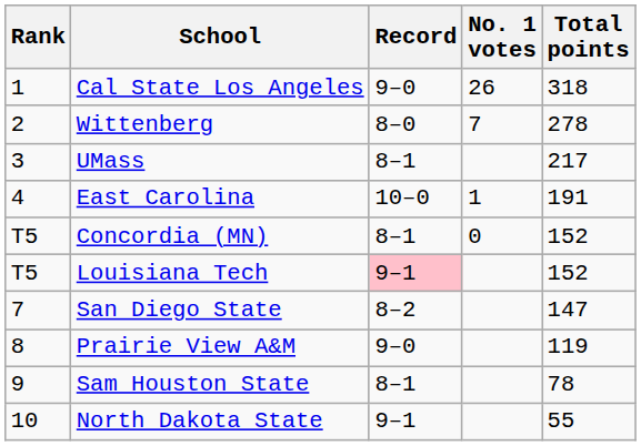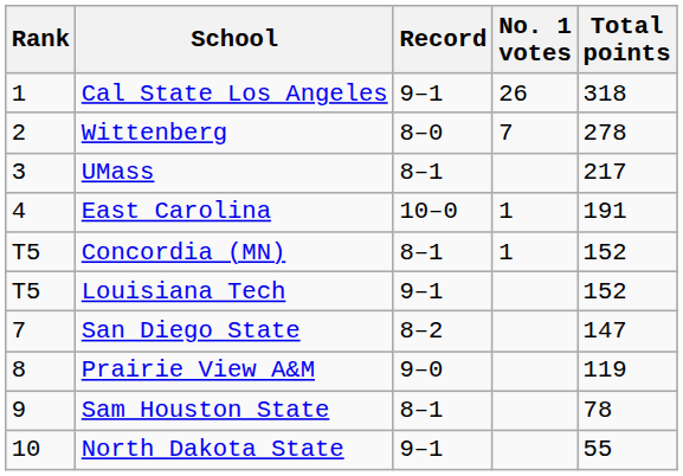 <table class="wikitable">
 <tr>
 <th>Rank</th>
 <th>School</th>
 <th>Record</th>
 <th>No. 1<br>votes</th>
 <th>Total<br>points</th>
 </tr>
 <tr>
 <td>1</td>
 <td><a href='#'>Cal State Los Angeles</a></td>
-<td>9–0</td>
+<td>9–1</td>
 <td>26</td>
 <td>318</td>
 </tr>
 <tr>
 <td>2</td>
 <td><a href='#'>Wittenberg</a></td>
 <td>8–0</td>
 <td>7</td>
 <td>278</td>
 </tr>
 <tr>
 <td>3</td>
 <td><a href='#'>UMass</a></td>
 <td>8–1</td>
 <td></td>
 <td>217</td>
 </tr>
 <tr>
 <td>4</td>
 <td><a href='#'>East Carolina</a></td>
 <td>10–0</td>
 <td>1</td>
 <td>191</td>
 </tr>
 <tr>
 <td>T5</td>
 <td><a href='#'>Concordia (MN)</a></td>
 <td>8–1</td>
-<td>0</td>
+<td>1</td>
 <td>152</td>
 </tr>
 <tr>
 <td>T5</td>
 <td><a href='#'>Louisiana Tech</a></td>
-<td style="background: pink;">9–1</td>
+<td>9–1</td>
 <td></td>
 <td>152</td>
 </tr>
 <tr>
 <td>7</td>
 <td><a href='#'>San Diego State</a></td>
 <td>8–2</td>
 <td></td>
 <td>147</td>
 </tr>
 <tr>
 <td>8</td>
 <td><a href='#'>Prairie View A&M</a></td>
 <td>9–0</td>
 <td></td>
 <td>119</td>
 </tr>
 <tr>
 <td>9</td>
 <td><a href='#'>Sam Houston State</a></td>
 <td>8–1</td>
 <td></td>
 <td>78</td>
 </tr>
 <tr>
 <td>10</td>
 <td><a href='#'>North Dakota State</a></td>
 <td>9–1</td>
 <td></td>
 <td>55</td>
 </tr>
 </table>
